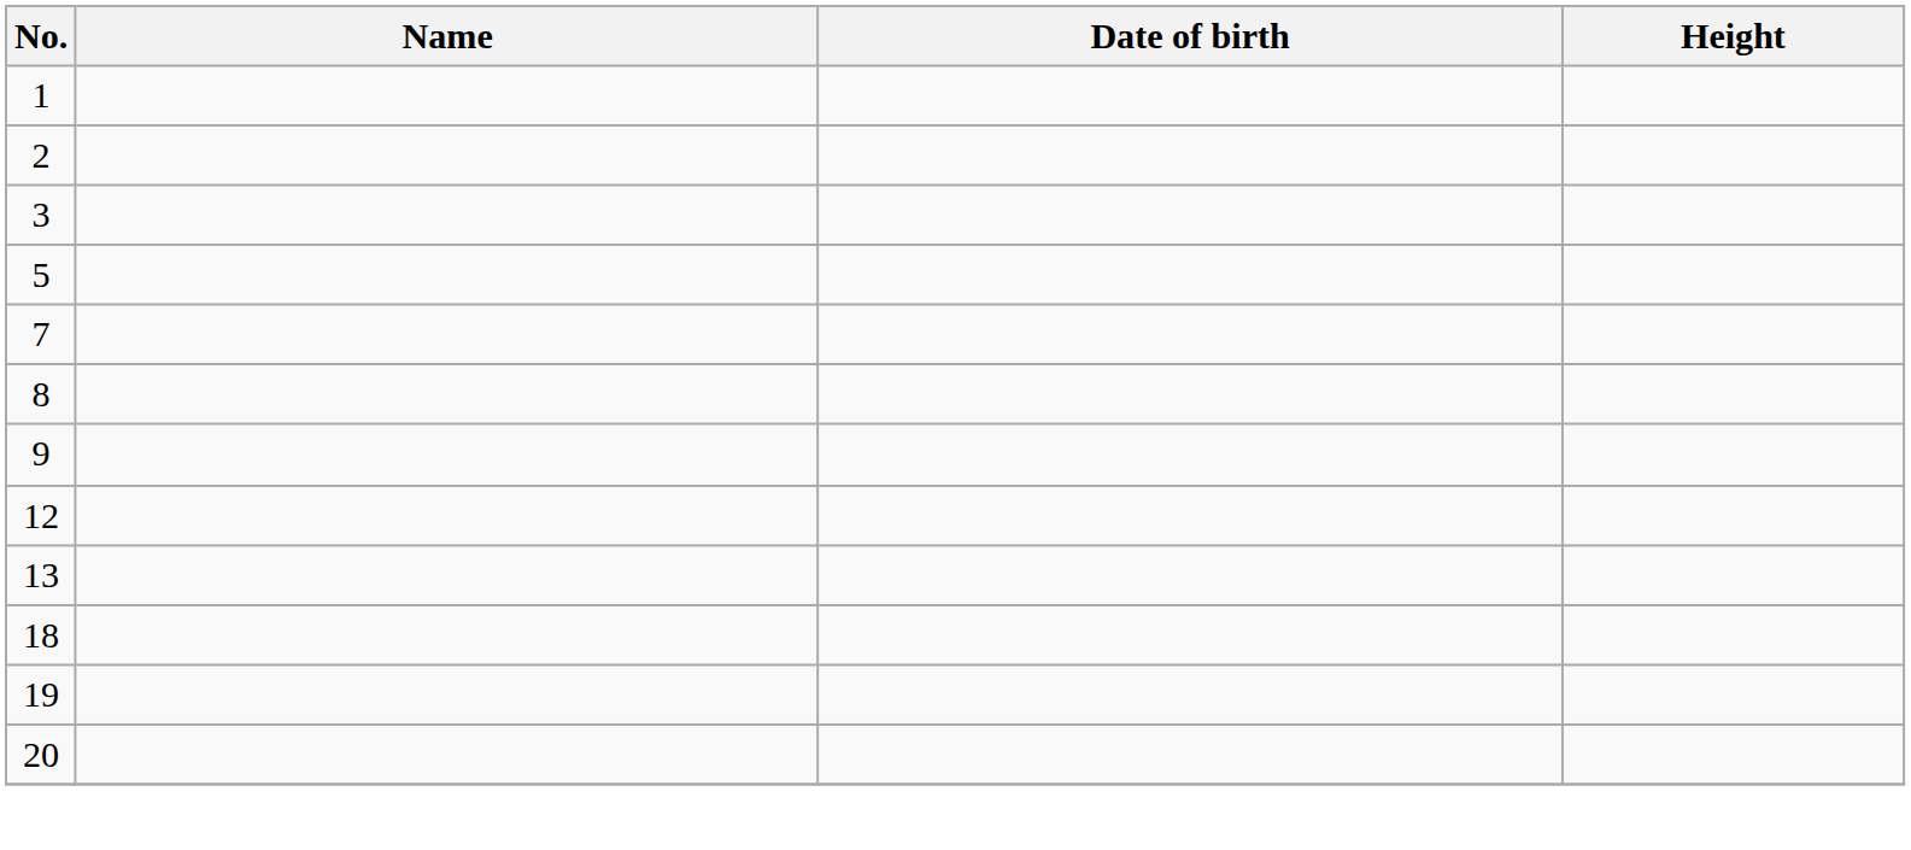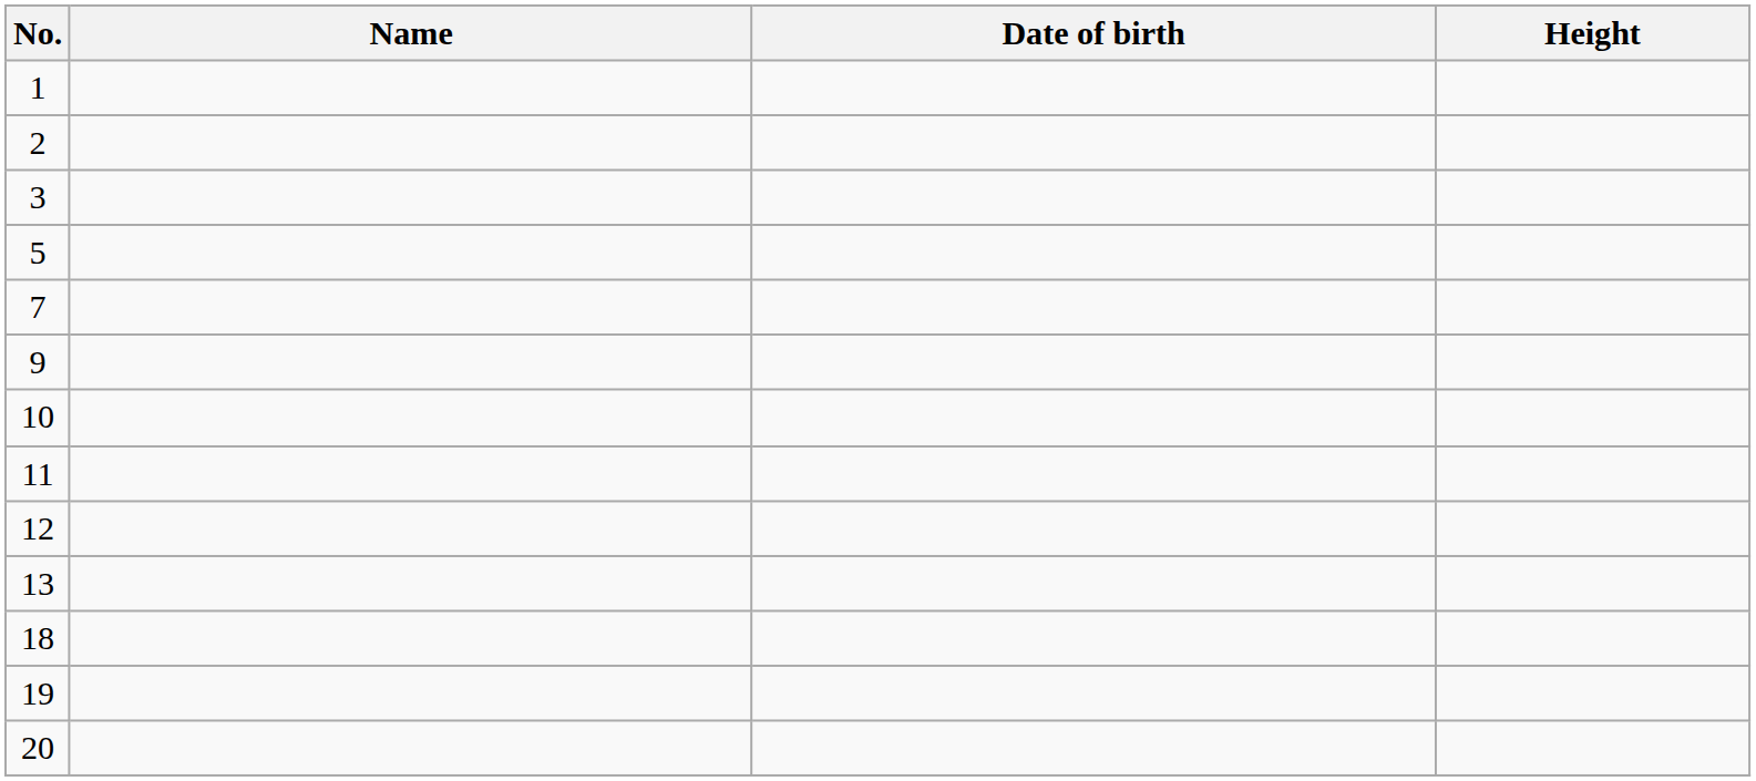 <table class="wikitable sortable" style="font-size:95%; text-align:center;">
 <tr>
 <th>No.</th>
 <th style="width:20em">Name</th>
 <th style="width:20em">Date of birth</th>
 <th style="width:9em">Height</th>
 </tr>
 <tr>
 <td>1</td>
 <td align=left> </td>
 <td align=right></td>
 <td></td>
 </tr>
 <tr>
 <td>2</td>
 <td align=left> </td>
 <td align=right></td>
 <td></td>
 </tr>
 <tr>
 <td>3</td>
 <td align=left> </td>
 <td align=right></td>
 <td></td>
 </tr>
 <tr>
 <td>5</td>
 <td align=left> </td>
 <td align=right></td>
 <td></td>
 </tr>
 <tr>
 <td>7</td>
 <td align=left> </td>
 <td align=right></td>
 <td></td>
 </tr>
 <tr>
-<td>8</td>
+<td>9</td>
 <td align=left> </td>
 <td align=right></td>
 <td></td>
 </tr>
 <tr>
-<td>9</td>
+<td>10</td>
+<td align=left> </td>
+<td align=right></td>
+<td></td>
+</tr>
+<tr>
+<td>11</td>
 <td align=left> </td>
 <td align=right></td>
 <td></td>
 </tr>
 <tr>
 <td>12</td>
 <td align=left> </td>
 <td align=right></td>
 <td></td>
 </tr>
 <tr>
 <td>13</td>
 <td align=left> </td>
 <td align=right></td>
 <td></td>
 </tr>
 <tr>
 <td>18</td>
 <td align=left> </td>
 <td align=right></td>
 <td></td>
 </tr>
 <tr>
 <td>19</td>
 <td align=left> </td>
 <td align=right></td>
 <td></td>
 </tr>
 <tr>
 <td>20</td>
 <td align=left> </td>
 <td align=right></td>
 <td></td>
 </tr>
 <tr>
 </tr>
 </table>
